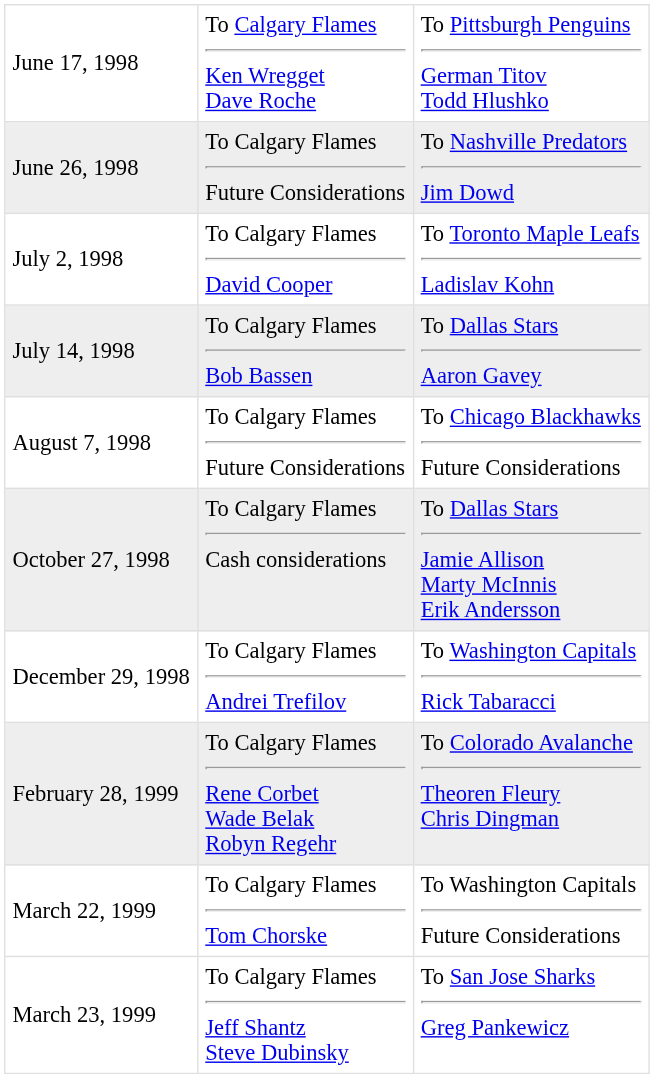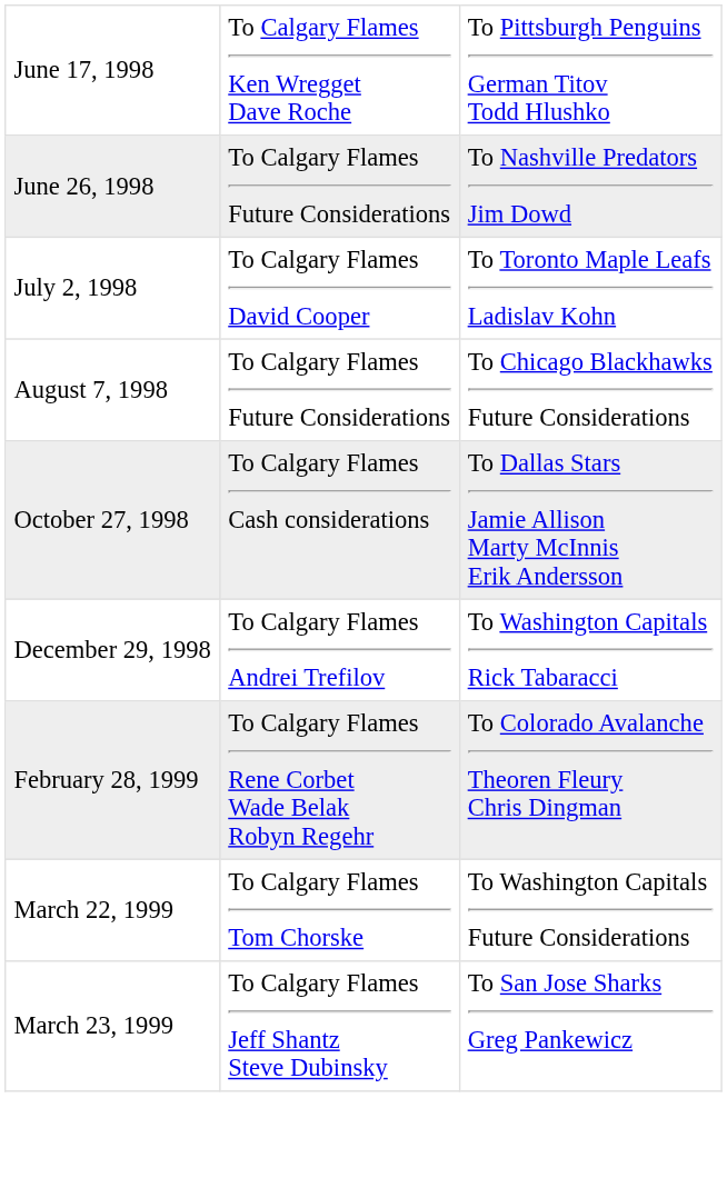 <table border=1 style="border-collapse:collapse" bordercolor="#DFDFDF"  cellpadding="5">
 <tr>
 <td>June 17, 1998</td>
 <td valign="top">To  <a href='#'>Calgary Flames</a> <hr><a href='#'>Ken Wregget</a><br><a href='#'>Dave Roche</a></td>
 <td valign="top">To  <a href='#'>Pittsburgh Penguins</a> <hr><a href='#'>German Titov</a><br><a href='#'>Todd Hlushko</a></td>
 </tr>
 <tr bgcolor="#eeeeee">
 <td>June 26, 1998</td>
 <td valign="top">To  Calgary Flames <hr>Future Considerations</td>
 <td valign="top">To  <a href='#'>Nashville Predators</a> <hr><a href='#'>Jim Dowd</a></td>
 </tr>
 <tr>
 <td>July 2, 1998</td>
 <td valign="top">To  Calgary Flames <hr><a href='#'>David Cooper</a></td>
 <td valign="top">To  <a href='#'>Toronto Maple Leafs</a> <hr><a href='#'>Ladislav Kohn</a></td>
-</tr>
-<tr bgcolor="#eeeeee">
-<td>July 14, 1998</td>
-<td valign="top">To  Calgary Flames <hr><a href='#'>Bob Bassen</a></td>
-<td valign="top">To  <a href='#'>Dallas Stars</a> <hr><a href='#'>Aaron Gavey</a></td>
 </tr>
 <tr>
 <td>August 7, 1998</td>
 <td valign="top">To  Calgary Flames <hr>Future Considerations</td>
 <td valign="top">To  <a href='#'>Chicago Blackhawks</a> <hr>Future Considerations</td>
 </tr>
 <tr bgcolor="#eeeeee">
 <td>October 27, 1998</td>
 <td valign="top">To  Calgary Flames <hr>Cash considerations</td>
 <td valign="top">To  <a href='#'>Dallas Stars</a> <hr><a href='#'>Jamie Allison</a><br><a href='#'>Marty McInnis</a><br><a href='#'>Erik Andersson</a></td>
 </tr>
 <tr>
 <td>December 29, 1998</td>
 <td valign="top">To  Calgary Flames <hr><a href='#'>Andrei Trefilov</a></td>
 <td valign="top">To  <a href='#'>Washington Capitals</a> <hr><a href='#'>Rick Tabaracci</a></td>
 </tr>
 <tr bgcolor="#eeeeee">
 <td>February 28, 1999</td>
 <td valign="top">To  Calgary Flames <hr><a href='#'>Rene Corbet</a><br><a href='#'>Wade Belak</a><br><a href='#'>Robyn Regehr</a></td>
 <td valign="top">To  <a href='#'>Colorado Avalanche</a> <hr><a href='#'>Theoren Fleury</a><br><a href='#'>Chris Dingman</a></td>
 </tr>
 <tr>
 <td>March 22, 1999</td>
 <td valign="top">To  Calgary Flames <hr><a href='#'>Tom Chorske</a></td>
 <td valign="top">To  Washington Capitals <hr>Future Considerations</td>
 </tr>
 <tr>
 <td>March 23, 1999</td>
 <td valign="top">To  Calgary Flames <hr><a href='#'>Jeff Shantz</a><br><a href='#'>Steve Dubinsky</a></td>
 <td valign="top">To  <a href='#'>San Jose Sharks</a> <hr><a href='#'>Greg Pankewicz</a></td>
 </tr>
 </table>
